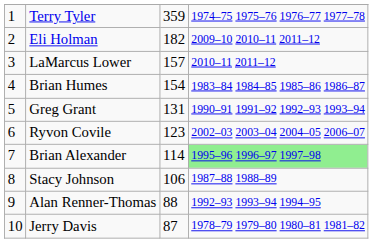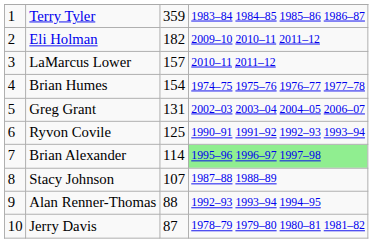 <table class="wikitable">
 <tr>
 </tr>
 <tr>
 <td>1</td>
 <td><a href='#'>Terry Tyler</a></td>
 <td>359</td>
-<td style="font-size:80%;"><a href='#'>1974–75</a> <a href='#'>1975–76</a> <a href='#'>1976–77</a> <a href='#'>1977–78</a></td>
+<td style="font-size:80%;"><a href='#'>1983–84</a> <a href='#'>1984–85</a> <a href='#'>1985–86</a> <a href='#'>1986–87</a></td>
 </tr>
 <tr>
 <td>2</td>
 <td><a href='#'>Eli Holman</a></td>
 <td>182</td>
 <td style="font-size:80%;"><a href='#'>2009–10</a> <a href='#'>2010–11</a> <a href='#'>2011–12</a></td>
 </tr>
 <tr>
 <td>3</td>
 <td>LaMarcus Lower</td>
 <td>157</td>
 <td style="font-size:80%;"><a href='#'>2010–11</a> <a href='#'>2011–12</a></td>
 </tr>
 <tr>
 <td>4</td>
 <td>Brian Humes</td>
 <td>154</td>
-<td style="font-size:80%;"><a href='#'>1983–84</a> <a href='#'>1984–85</a> <a href='#'>1985–86</a> <a href='#'>1986–87</a></td>
+<td style="font-size:80%;"><a href='#'>1974–75</a> <a href='#'>1975–76</a> <a href='#'>1976–77</a> <a href='#'>1977–78</a></td>
 </tr>
 <tr>
 <td>5</td>
 <td>Greg Grant</td>
 <td>131</td>
-<td style="font-size:80%;"><a href='#'>1990–91</a> <a href='#'>1991–92</a> <a href='#'>1992–93</a> <a href='#'>1993–94</a></td>
+<td style="font-size:80%;"><a href='#'>2002–03</a> <a href='#'>2003–04</a> <a href='#'>2004–05</a> <a href='#'>2006–07</a></td>
 </tr>
 <tr>
 <td>6</td>
 <td>Ryvon Covile</td>
-<td>123</td>
-<td style="font-size:80%;"><a href='#'>2002–03</a> <a href='#'>2003–04</a> <a href='#'>2004–05</a> <a href='#'>2006–07</a></td>
+<td>125</td>
+<td style="font-size:80%;"><a href='#'>1990–91</a> <a href='#'>1991–92</a> <a href='#'>1992–93</a> <a href='#'>1993–94</a></td>
 </tr>
 <tr>
 <td>7</td>
 <td>Brian Alexander</td>
 <td>114</td>
 <td style="background: lightgreen; font-size:80%;"><a href='#'>1995–96</a> <a href='#'>1996–97</a> <a href='#'>1997–98</a></td>
 </tr>
 <tr>
 <td>8</td>
 <td>Stacy Johnson</td>
-<td>106</td>
+<td>107</td>
 <td style="font-size:80%;"><a href='#'>1987–88</a> <a href='#'>1988–89</a></td>
 </tr>
 <tr>
 <td>9</td>
 <td>Alan Renner-Thomas</td>
 <td>88</td>
 <td style="font-size:80%;"><a href='#'>1992–93</a> <a href='#'>1993–94</a> <a href='#'>1994–95</a></td>
 </tr>
 <tr>
 <td>10</td>
 <td>Jerry Davis</td>
 <td>87</td>
 <td style="font-size:80%;"><a href='#'>1978–79</a> <a href='#'>1979–80</a> <a href='#'>1980–81</a> <a href='#'>1981–82</a></td>
 </tr>
 </table>
